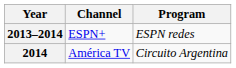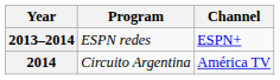 <table class="wikitable plainrowheaders sortable">
 <tr>
 <th scope="col">Year</th>
+<th scope="col">Program</th>
 <th scope="col">Channel</th>
-<th scope="col">Program</th>
 </tr>
 <tr>
 <th scope="row">2013–2014</th>
+<td><em>ESPN redes</em></td>
 <td><a href='#'>ESPN+</a></td>
-<td><em>ESPN redes</em></td>
 </tr>
 <tr>
 <th scope="row">2014</th>
+<td><em>Circuito Argentina</em></td>
 <td><a href='#'>América TV</a></td>
-<td><em>Circuito Argentina</em></td>
 </tr>
 </table>
